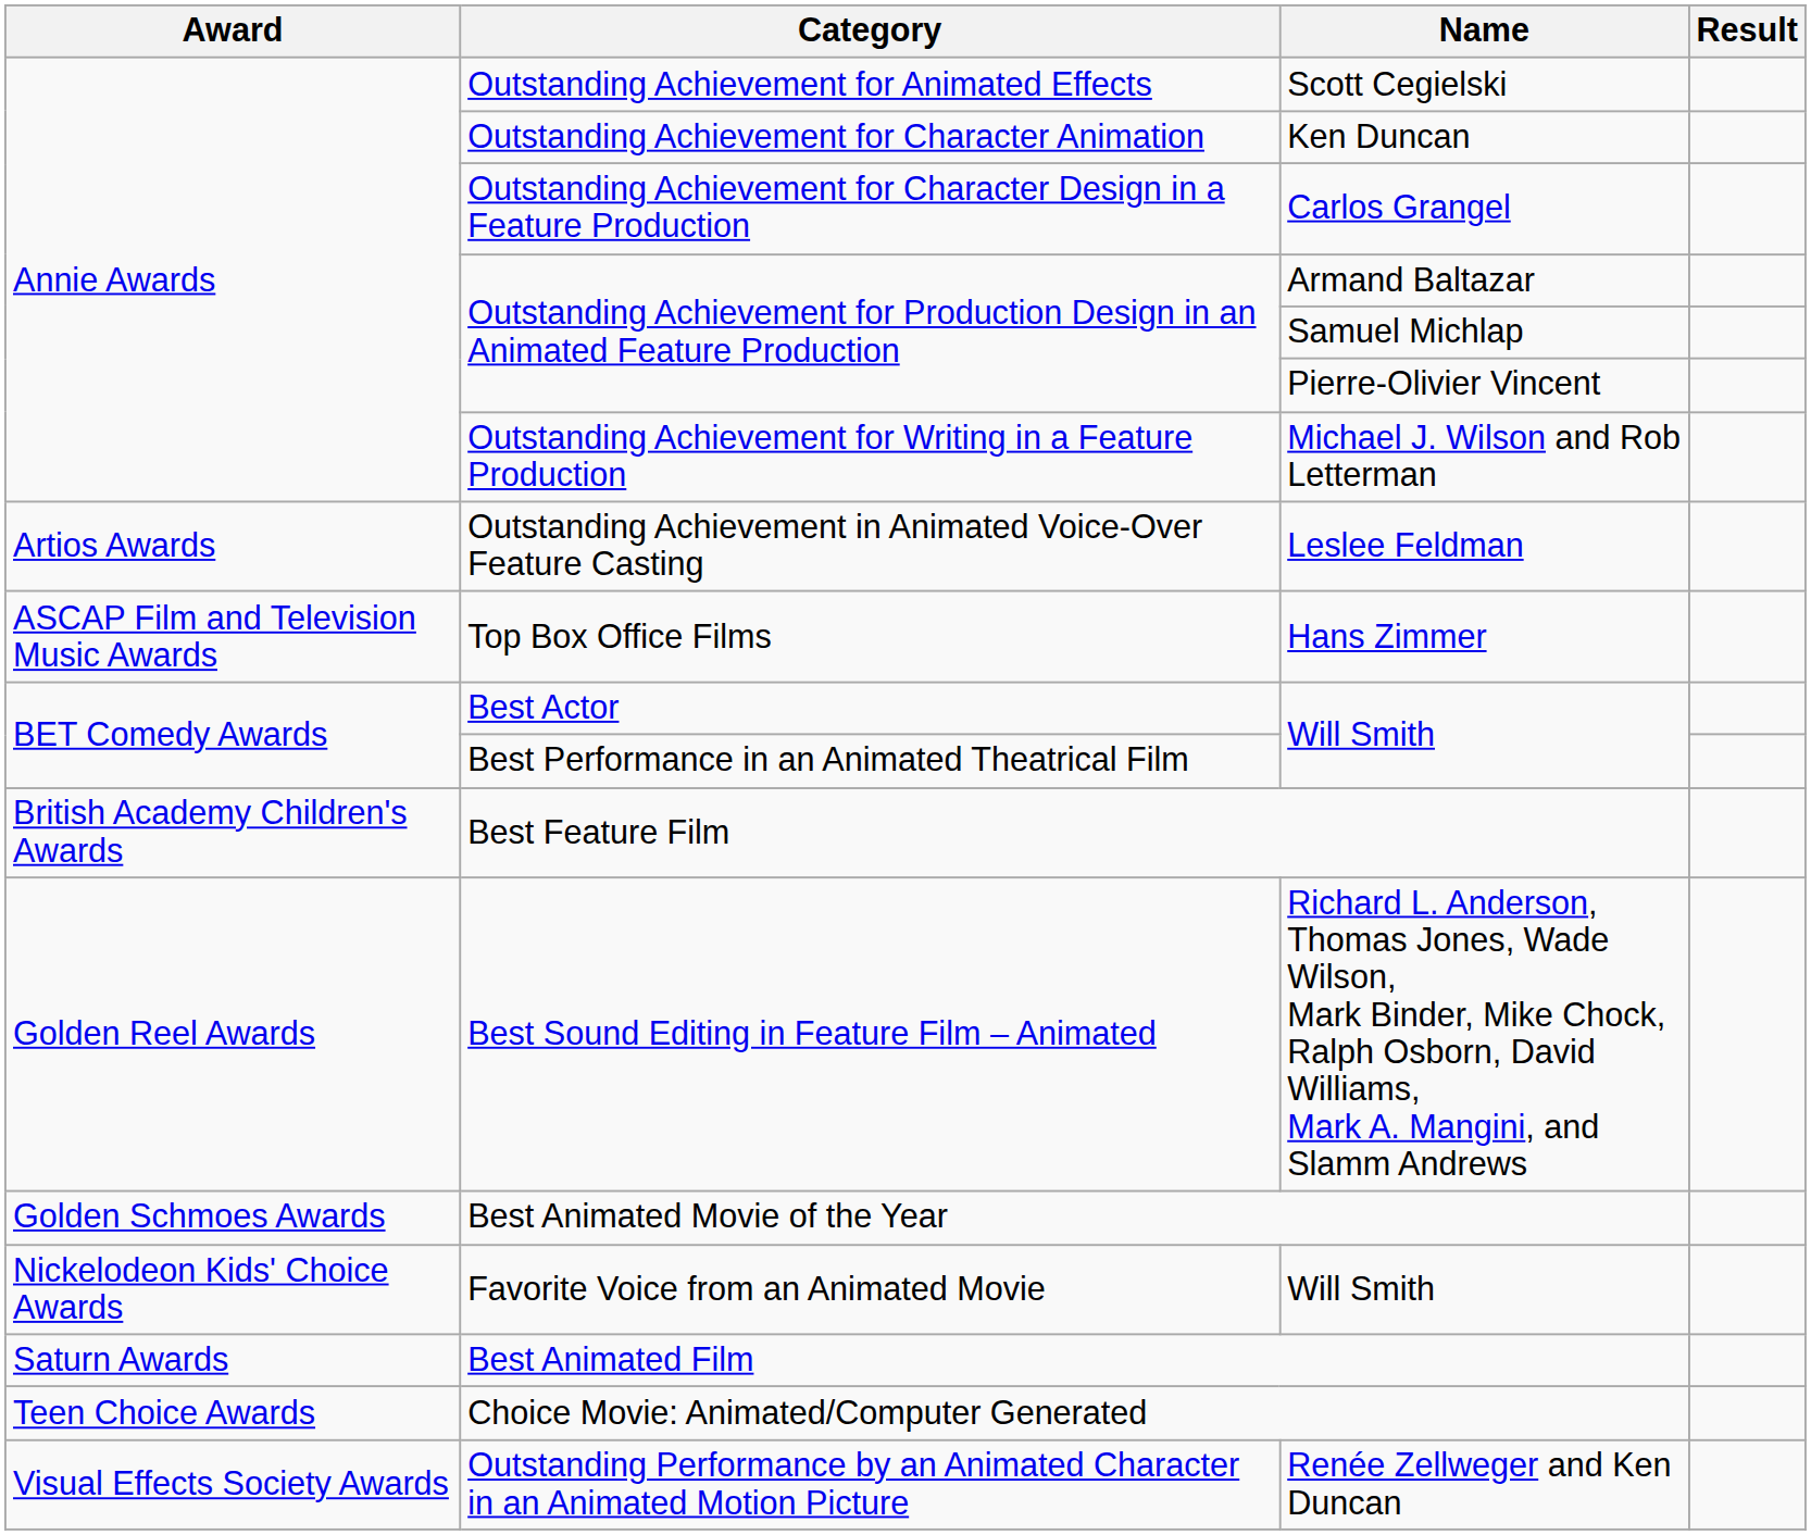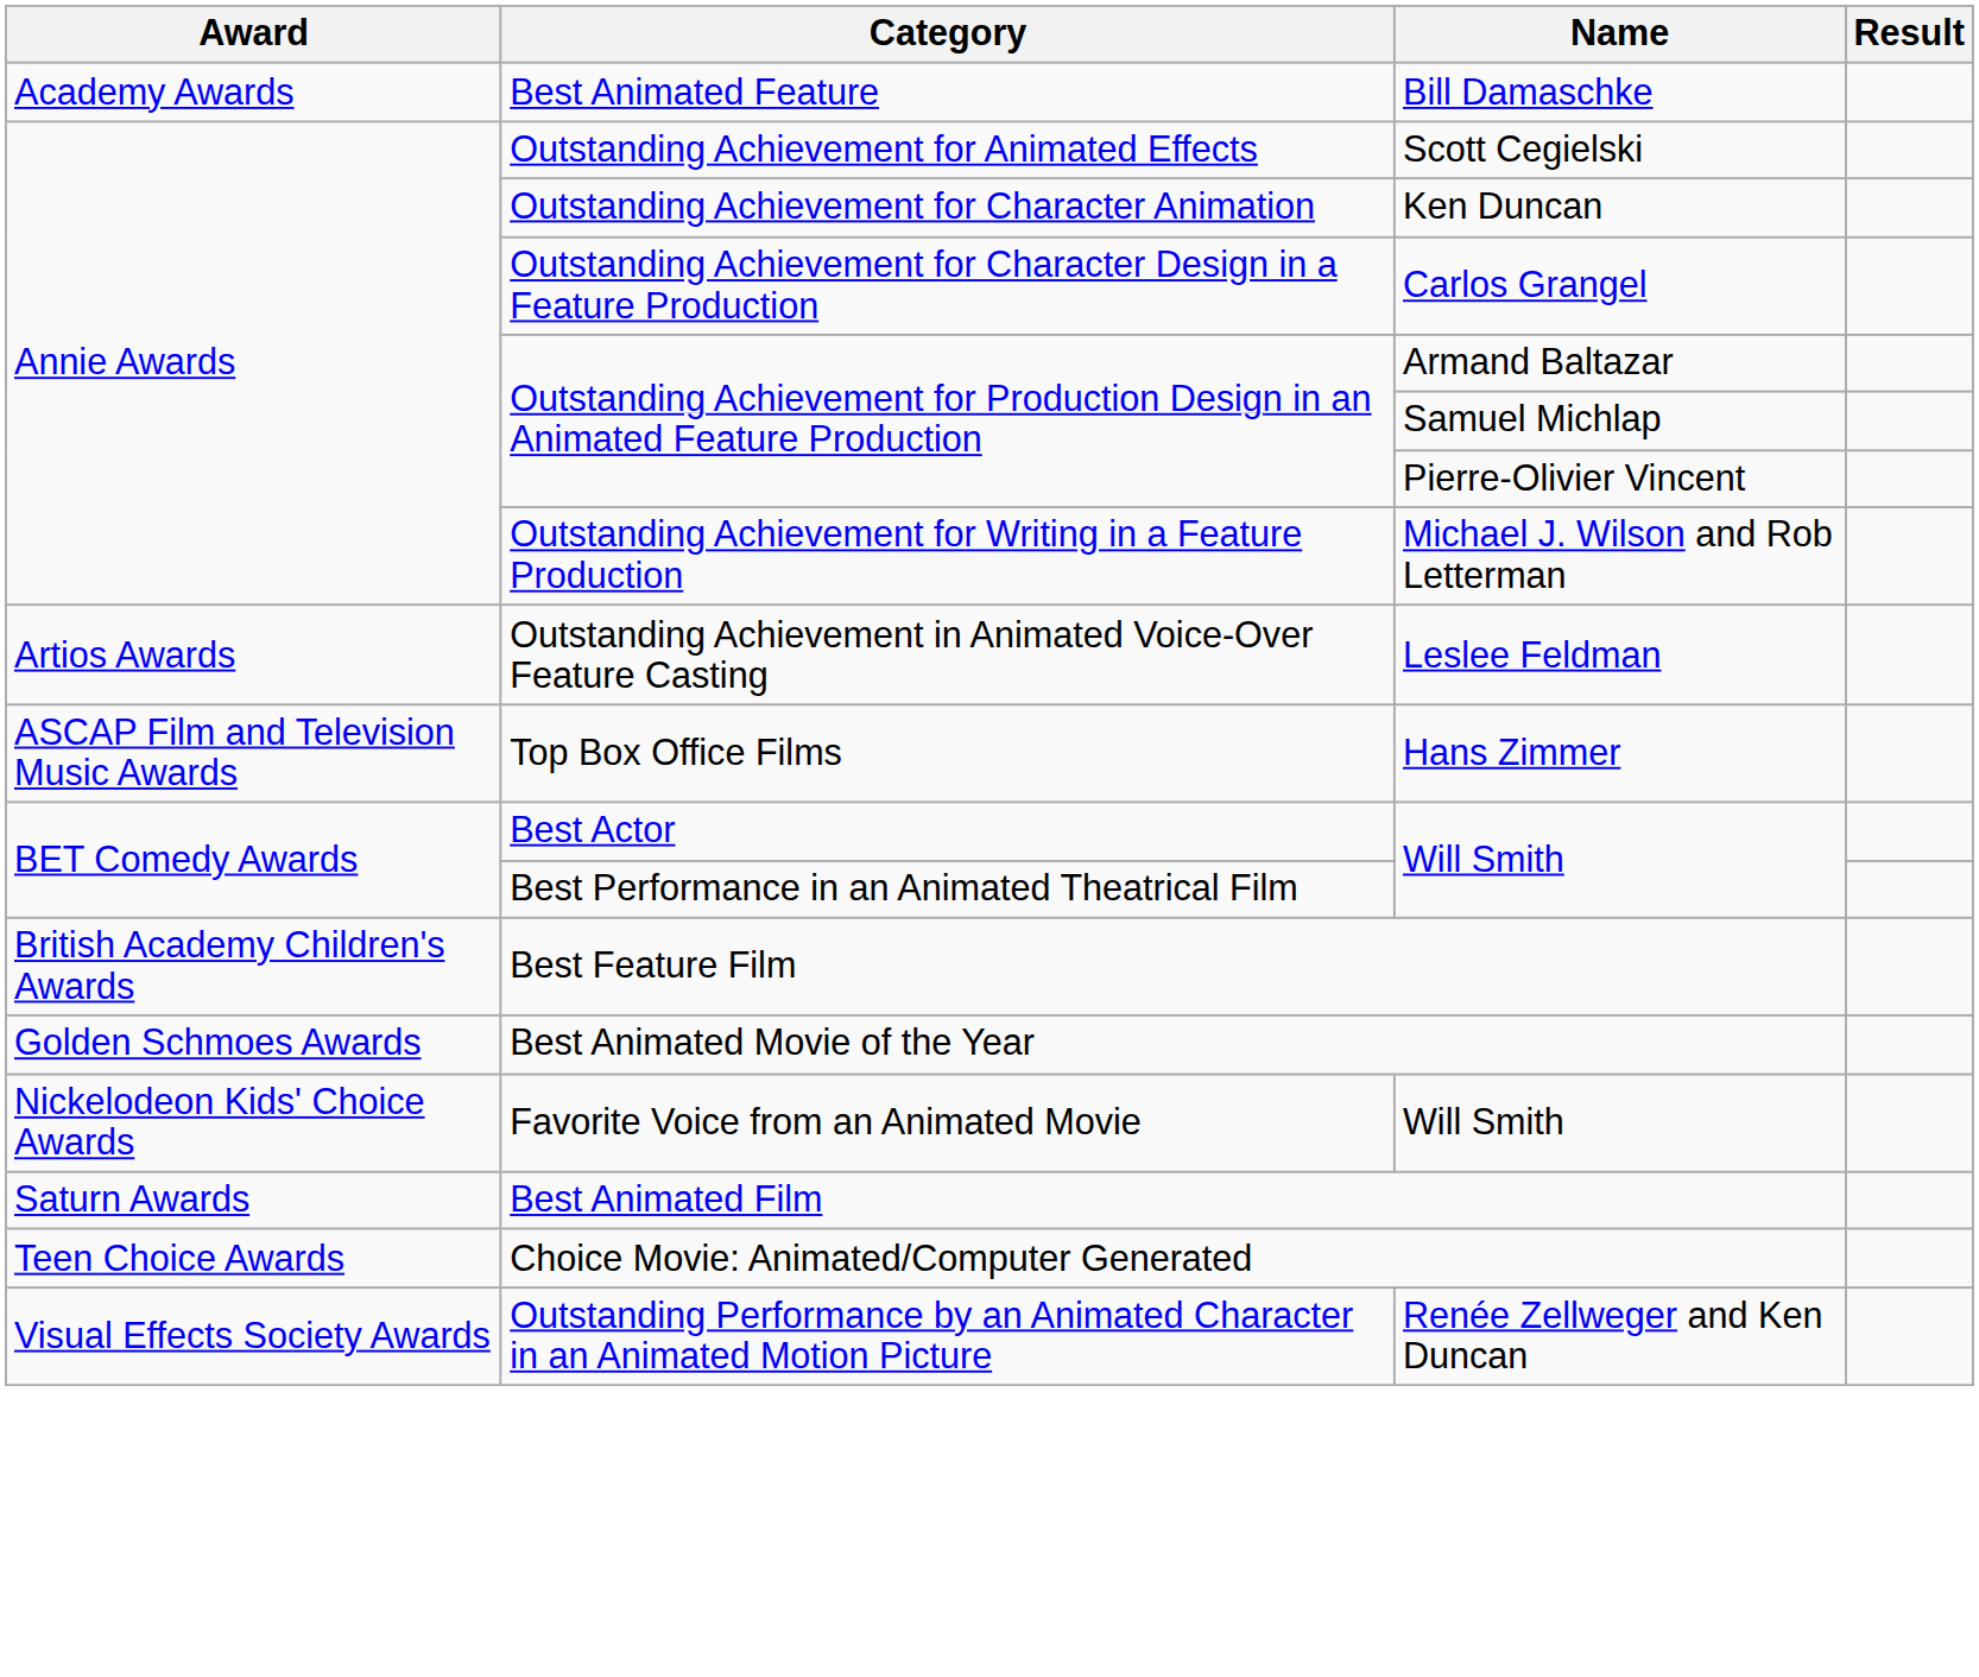 <table class="wikitable sortable plainrowheaders">
 <tr>
 <th>Award</th>
 <th>Category</th>
 <th>Name</th>
 <th>Result</th>
+</tr>
+<tr>
+<td><a href='#'>Academy Awards</a></td>
+<td><a href='#'>Best Animated Feature</a></td>
+<td><a href='#'>Bill Damaschke</a></td>
+<td></td>
 </tr>
 <tr>
 <td rowspan="7"><a href='#'>Annie Awards</a></td>
 <td><a href='#'>Outstanding Achievement for Animated Effects</a></td>
 <td>Scott Cegielski</td>
 <td></td>
 </tr>
 <tr>
 <td><a href='#'>Outstanding Achievement for Character Animation</a></td>
 <td>Ken Duncan</td>
 <td></td>
 </tr>
 <tr>
 <td><a href='#'>Outstanding Achievement for Character Design in a Feature Production</a></td>
 <td><a href='#'>Carlos Grangel</a></td>
 <td></td>
 </tr>
 <tr>
 <td rowspan="3"><a href='#'>Outstanding Achievement for Production Design in an Animated Feature Production</a></td>
 <td>Armand Baltazar</td>
 <td></td>
 </tr>
 <tr>
 <td>Samuel Michlap</td>
 <td></td>
 </tr>
 <tr>
 <td>Pierre-Olivier Vincent</td>
 <td></td>
 </tr>
 <tr>
 <td><a href='#'>Outstanding Achievement for Writing in a Feature Production</a></td>
 <td><a href='#'>Michael J. Wilson</a> and Rob Letterman</td>
 <td></td>
 </tr>
 <tr>
 <td><a href='#'>Artios Awards</a></td>
 <td>Outstanding Achievement in Animated Voice-Over Feature Casting</td>
 <td><a href='#'>Leslee Feldman</a></td>
 <td></td>
 </tr>
 <tr>
 <td><a href='#'>ASCAP Film and Television Music Awards</a></td>
 <td>Top Box Office Films</td>
 <td><a href='#'>Hans Zimmer</a></td>
 <td></td>
 </tr>
 <tr>
 <td rowspan="2"><a href='#'>BET Comedy Awards</a></td>
 <td><a href='#'>Best Actor</a></td>
 <td rowspan="2"><a href='#'>Will Smith</a></td>
 <td></td>
 </tr>
 <tr>
 <td>Best Performance in an Animated Theatrical Film</td>
 <td></td>
 </tr>
 <tr>
 <td><a href='#'>British Academy Children's Awards</a></td>
 <td colspan="2">Best Feature Film</td>
 <td></td>
 </tr>
 <tr>
-<td><a href='#'>Golden Reel Awards</a></td>
-<td><a href='#'>Best Sound Editing in Feature Film – Animated</a></td>
-<td><a href='#'>Richard L. Anderson</a>, <br> Thomas Jones, Wade Wilson, <br> Mark Binder, Mike Chock, <br> Ralph Osborn, David Williams, <br> <a href='#'>Mark A. Mangini</a>, and Slamm Andrews</td>
-<td></td>
-</tr>
-<tr>
 <td><a href='#'>Golden Schmoes Awards</a></td>
 <td colspan="2">Best Animated Movie of the Year</td>
 <td></td>
 </tr>
 <tr>
 <td><a href='#'>Nickelodeon Kids' Choice Awards</a></td>
 <td>Favorite Voice from an Animated Movie</td>
 <td>Will Smith</td>
 <td></td>
 </tr>
 <tr>
 <td><a href='#'>Saturn Awards</a></td>
 <td colspan="2"><a href='#'>Best Animated Film</a></td>
 <td></td>
 </tr>
 <tr>
 <td><a href='#'>Teen Choice Awards</a></td>
 <td colspan="2">Choice Movie: Animated/Computer Generated</td>
 <td></td>
 </tr>
 <tr>
 <td><a href='#'>Visual Effects Society Awards</a></td>
 <td><a href='#'>Outstanding Performance by an Animated Character in an Animated Motion Picture</a></td>
 <td><a href='#'>Renée Zellweger</a> and Ken Duncan</td>
 <td></td>
 </tr>
 </table>
